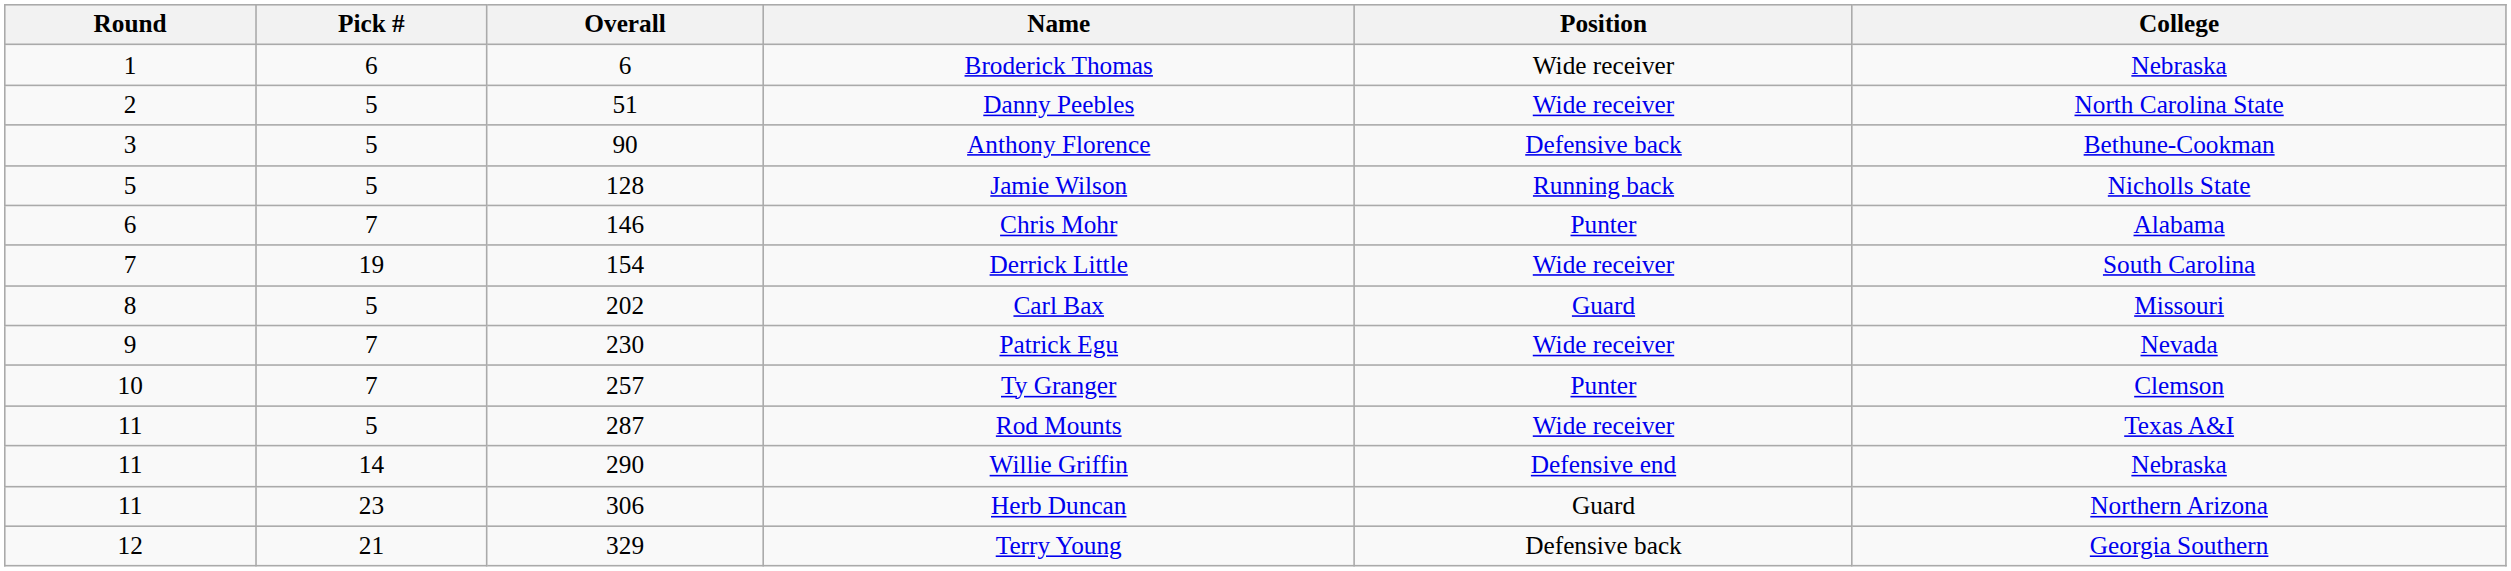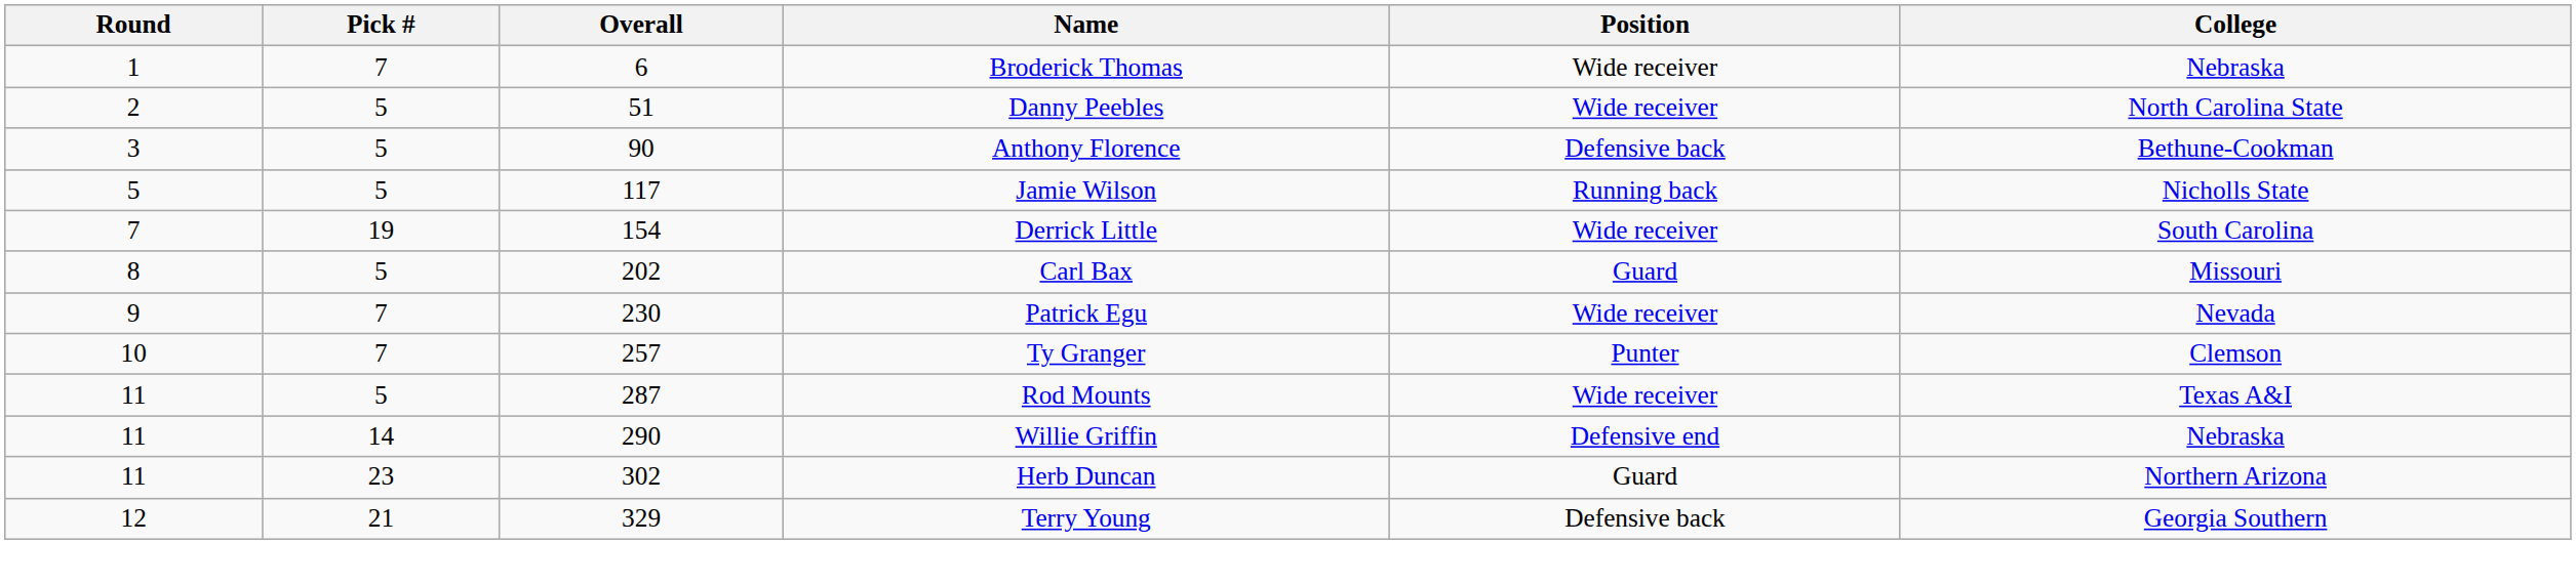 <table class="wikitable sortable sortable" style="width: 100%; text-align:center">
 <tr>
 <th>Round</th>
 <th>Pick #</th>
 <th>Overall</th>
 <th>Name</th>
 <th>Position</th>
 <th>College</th>
 </tr>
 <tr>
 <td>1</td>
-<td>6</td>
+<td>7</td>
 <td>6</td>
 <td><a href='#'>Broderick Thomas</a></td>
 <td>Wide receiver</td>
 <td><a href='#'>Nebraska</a></td>
 </tr>
 <tr>
 <td>2</td>
 <td>5</td>
 <td>51</td>
 <td><a href='#'>Danny Peebles</a></td>
 <td><a href='#'>Wide receiver</a></td>
 <td><a href='#'>North Carolina State</a></td>
 </tr>
 <tr>
 <td>3</td>
 <td>5</td>
 <td>90</td>
 <td><a href='#'>Anthony Florence</a></td>
 <td><a href='#'>Defensive back</a></td>
 <td><a href='#'>Bethune-Cookman</a></td>
 </tr>
 <tr>
 <td>5</td>
 <td>5</td>
-<td>128</td>
+<td>117</td>
 <td><a href='#'>Jamie Wilson</a></td>
 <td><a href='#'>Running back</a></td>
 <td><a href='#'>Nicholls State</a></td>
-</tr>
-<tr>
-<td>6</td>
-<td>7</td>
-<td>146</td>
-<td><a href='#'>Chris Mohr</a></td>
-<td><a href='#'>Punter</a></td>
-<td><a href='#'>Alabama</a></td>
 </tr>
 <tr>
 <td>7</td>
 <td>19</td>
 <td>154</td>
 <td><a href='#'>Derrick Little</a></td>
 <td><a href='#'>Wide receiver</a></td>
 <td><a href='#'>South Carolina</a></td>
 </tr>
 <tr>
 <td>8</td>
 <td>5</td>
 <td>202</td>
 <td><a href='#'>Carl Bax</a></td>
 <td><a href='#'>Guard</a></td>
 <td><a href='#'>Missouri</a></td>
 </tr>
 <tr>
 <td>9</td>
 <td>7</td>
 <td>230</td>
 <td><a href='#'>Patrick Egu</a></td>
 <td><a href='#'>Wide receiver</a></td>
 <td><a href='#'>Nevada</a></td>
 </tr>
 <tr>
 <td>10</td>
 <td>7</td>
 <td>257</td>
 <td><a href='#'>Ty Granger</a></td>
 <td><a href='#'>Punter</a></td>
 <td><a href='#'>Clemson</a></td>
 </tr>
 <tr>
 <td>11</td>
 <td>5</td>
 <td>287</td>
 <td><a href='#'>Rod Mounts</a></td>
 <td><a href='#'>Wide receiver</a></td>
 <td><a href='#'>Texas A&I</a></td>
 </tr>
 <tr>
 <td>11</td>
 <td>14</td>
 <td>290</td>
 <td><a href='#'>Willie Griffin</a></td>
 <td><a href='#'>Defensive end</a></td>
 <td><a href='#'>Nebraska</a></td>
 </tr>
 <tr>
 <td>11</td>
 <td>23</td>
-<td>306</td>
+<td>302</td>
 <td><a href='#'>Herb Duncan</a></td>
 <td>Guard</td>
 <td><a href='#'>Northern Arizona</a></td>
 </tr>
 <tr>
 <td>12</td>
 <td>21</td>
 <td>329</td>
 <td><a href='#'>Terry Young</a></td>
 <td>Defensive back</td>
 <td><a href='#'>Georgia Southern</a></td>
 </tr>
 </table>
